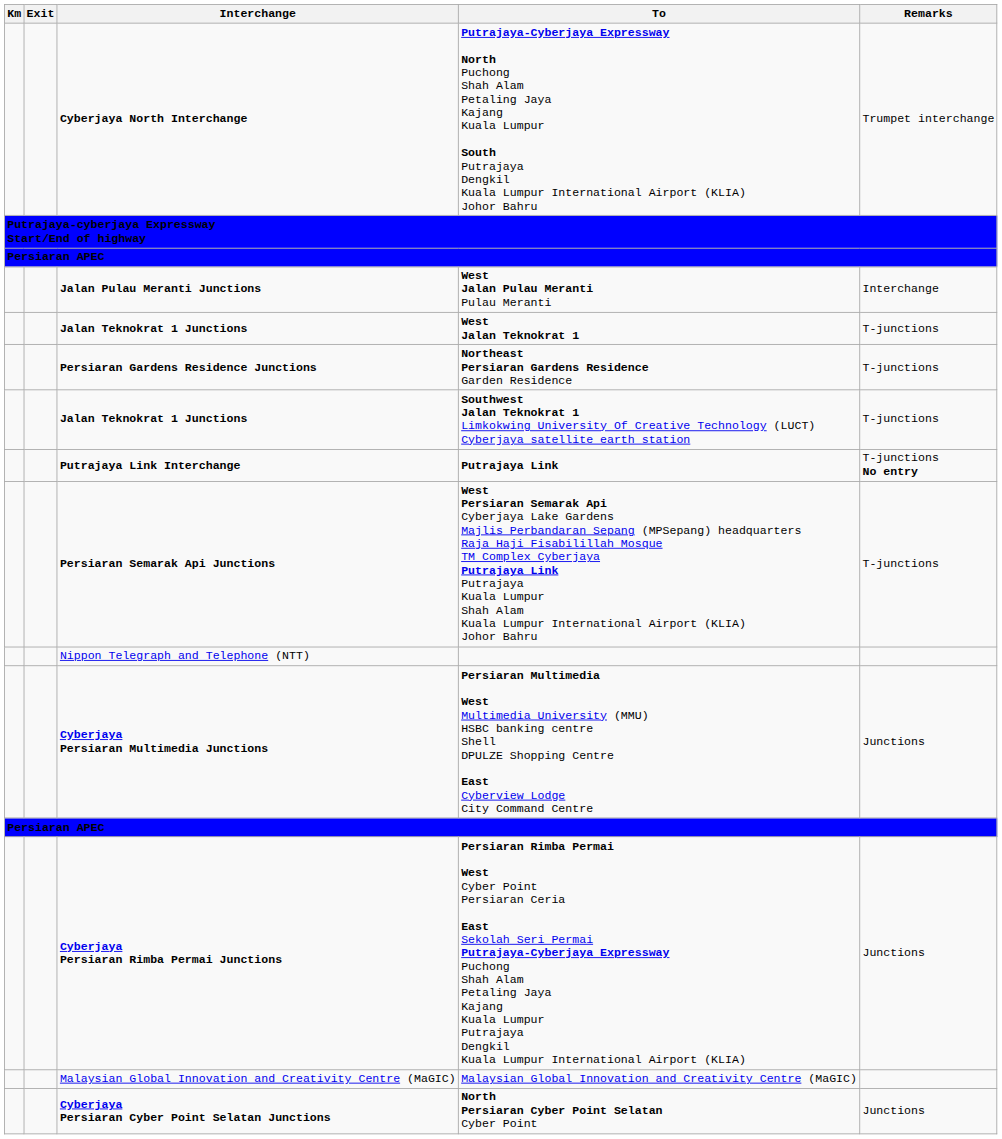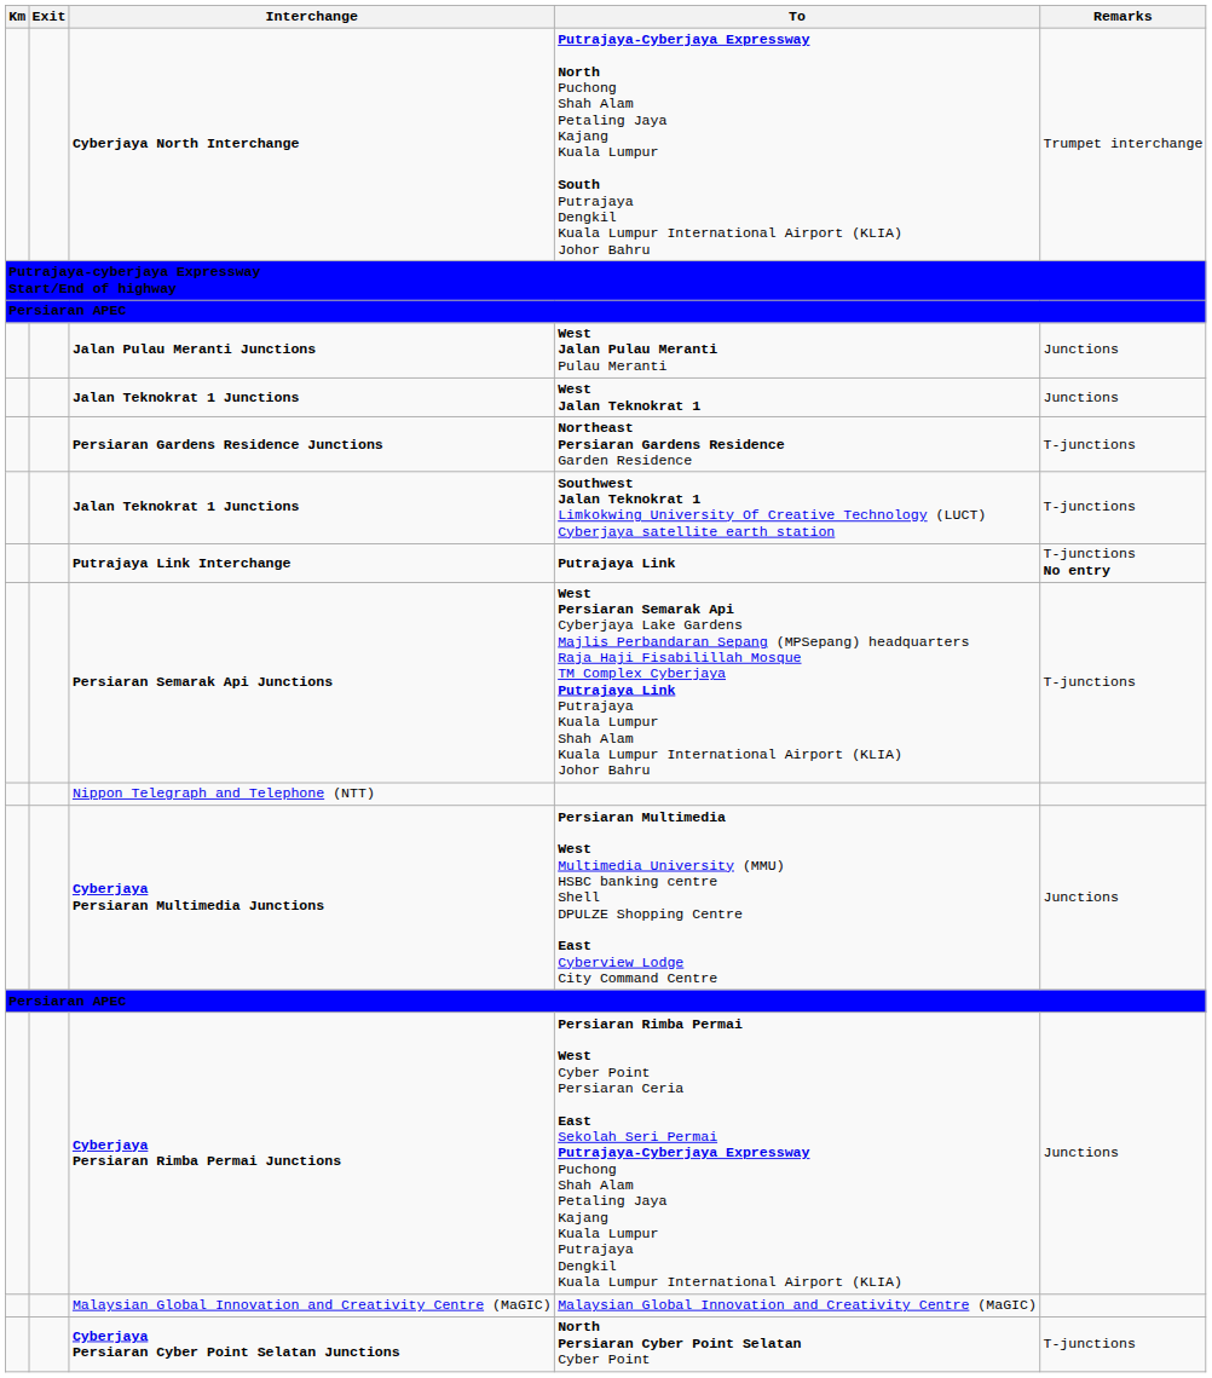 <table class="wikitable">
 <tr>
 <th>Km</th>
 <th>Exit</th>
 <th>Interchange</th>
 <th>To</th>
 <th>Remarks</th>
 </tr>
 <tr>
 <td></td>
 <td></td>
 <td><strong>Cyberjaya North Interchange</strong></td>
 <td> <strong><a href='#'>Putrajaya-Cyberjaya Expressway</a></strong><br><br><strong>North</strong><br> Puchong<br> Shah Alam<br> Petaling Jaya<br> Kajang<br> Kuala Lumpur<br><br><strong>South</strong><br> Putrajaya<br> Dengkil<br> Kuala Lumpur International Airport (KLIA) <br>  Johor Bahru</td>
 <td>Trumpet interchange</td>
 </tr>
 <tr>
 <td style="width:600px" colspan="6" style="text-align:center" bgcolor="blue"><strong><span> Putrajaya-cyberjaya Expressway<br>Start/End of highway</span></strong></td>
 </tr>
 <tr>
 <td style="width:600px" colspan="6" style="text-align:center" bgcolor="blue"><strong><span>Persiaran APEC</span></strong></td>
 </tr>
 <tr>
 <td></td>
 <td></td>
 <td><strong>Jalan Pulau Meranti Junctions</strong></td>
 <td><strong>West</strong><br><strong>Jalan Pulau Meranti</strong><br>Pulau Meranti</td>
-<td>Interchange</td>
+<td>Junctions</td>
 </tr>
 <tr>
 <td></td>
 <td></td>
 <td><strong>Jalan Teknokrat 1 Junctions</strong></td>
 <td><strong>West</strong><br><strong>Jalan Teknokrat 1</strong></td>
-<td>T-junctions</td>
+<td>Junctions</td>
 </tr>
 <tr>
 <td></td>
 <td></td>
 <td><strong>Persiaran Gardens Residence Junctions</strong></td>
 <td><strong>Northeast</strong><br><strong>Persiaran Gardens Residence</strong><br>Garden Residence</td>
 <td>T-junctions</td>
 </tr>
 <tr>
 <td></td>
 <td></td>
 <td><strong>Jalan Teknokrat 1 Junctions</strong></td>
 <td><strong>Southwest</strong><br><strong>Jalan Teknokrat 1</strong><br><a href='#'>Limkokwing University Of Creative Technology</a> (LUCT) <br><a href='#'>Cyberjaya satellite earth station</a></td>
 <td>T-junctions</td>
 </tr>
 <tr>
 <td></td>
 <td></td>
 <td><strong>Putrajaya Link Interchange</strong></td>
 <td> <strong>Putrajaya Link</strong></td>
 <td>T-junctions<br><strong>No entry</strong></td>
 </tr>
 <tr>
 <td></td>
 <td></td>
 <td><strong>Persiaran Semarak Api Junctions</strong></td>
 <td><strong>West</strong><br><strong>Persiaran Semarak Api</strong><br>Cyberjaya Lake Gardens<br><a href='#'>Majlis Perbandaran Sepang</a> (MPSepang) headquarters<br><a href='#'>Raja Haji Fisabilillah Mosque</a> <br><a href='#'>TM Complex Cyberjaya</a><br> <strong><a href='#'>Putrajaya Link</a></strong><br> Putrajaya<br> Kuala Lumpur<br>  Shah Alam<br>  Kuala Lumpur International Airport (KLIA) <br>  Johor Bahru</td>
 <td>T-junctions</td>
 </tr>
 <tr>
 <td></td>
 <td></td>
 <td><a href='#'>Nippon Telegraph and Telephone</a> (NTT)</td>
 <td></td>
 <td></td>
 </tr>
 <tr>
 <td></td>
 <td></td>
 <td><strong><a href='#'>Cyberjaya</a></strong><br><strong>Persiaran Multimedia Junctions</strong></td>
 <td><strong>Persiaran Multimedia</strong><br><br><strong>West</strong><br><a href='#'>Multimedia University</a> (MMU) <br>HSBC banking centre<br>Shell<br>DPULZE Shopping Centre<br><br><strong>East</strong><br><a href='#'>Cyberview Lodge</a><br>City Command Centre</td>
 <td>Junctions</td>
 </tr>
 <tr>
 <td style="width:600px" colspan="6" style="text-align:center" bgcolor="blue"><strong><span>Persiaran APEC</span></strong></td>
 </tr>
 <tr>
 <td></td>
 <td></td>
 <td><strong><a href='#'>Cyberjaya</a></strong><br><strong>Persiaran Rimba Permai Junctions</strong></td>
 <td><strong>Persiaran Rimba Permai</strong><br><br><strong>West</strong><br>Cyber Point<br>Persiaran Ceria<br><br><strong>East</strong><br><a href='#'>Sekolah Seri Permai</a><br> <strong><a href='#'>Putrajaya-Cyberjaya Expressway</a></strong><br> Puchong<br> Shah Alam<br> Petaling Jaya<br> Kajang<br> Kuala Lumpur<br> Putrajaya<br> Dengkil<br> Kuala Lumpur International Airport (KLIA) </td>
 <td>Junctions</td>
 </tr>
 <tr>
 <td></td>
 <td></td>
 <td><a href='#'>Malaysian Global Innovation and Creativity Centre</a> (MaGIC)</td>
 <td><a href='#'>Malaysian Global Innovation and Creativity Centre</a> (MaGIC)</td>
 <td></td>
 </tr>
 <tr>
 <td></td>
 <td></td>
 <td><strong><a href='#'>Cyberjaya</a></strong><br><strong>Persiaran Cyber Point Selatan Junctions</strong></td>
 <td><strong>North</strong><br><strong>Persiaran Cyber Point Selatan</strong><br>Cyber Point</td>
-<td>Junctions</td>
+<td>T-junctions</td>
 </tr>
 </table>
